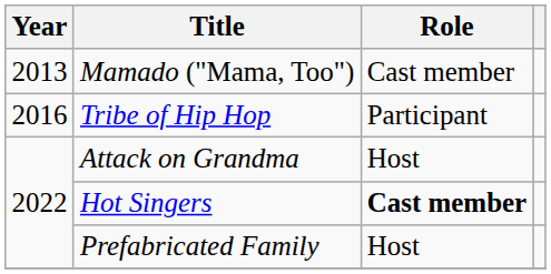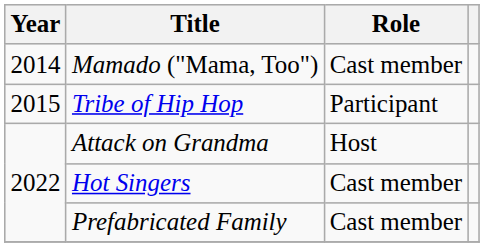 <table class="wikitable">
 <tr>
 <th>Year</th>
 <th>Title</th>
 <th>Role</th>
 <th class="unsortable"></th>
 </tr>
 <tr>
-<td>2013</td>
+<td>2014</td>
 <td><em>Mamado</em> ("Mama, Too")</td>
 <td>Cast member</td>
 <td></td>
 </tr>
 <tr>
-<td>2016</td>
+<td>2015</td>
 <td><em><a href='#'>Tribe of Hip Hop</a></em></td>
 <td>Participant</td>
 <td></td>
 </tr>
 <tr>
 <td rowspan=3>2022</td>
 <td><em>Attack on Grandma</em></td>
 <td>Host</td>
 <td></td>
 </tr>
 <tr>
 <td><em><a href='#'>Hot Singers</a></em></td>
-<td><strong>Cast member</strong></td>
+<td>Cast member</td>
 <td></td>
 </tr>
 <tr>
 <td><em>Prefabricated Family</em></td>
-<td>Host</td>
+<td>Cast member</td>
 <td></td>
 </tr>
 <tr>
 </tr>
 </table>
